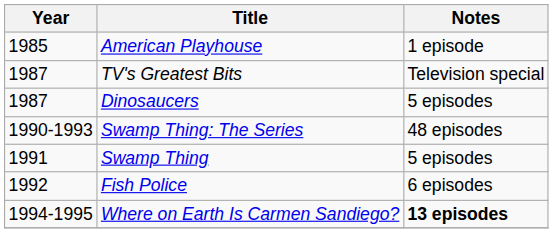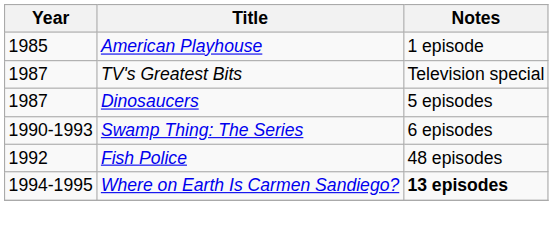 <table class="wikitable sortable plainrowheaders" style="white-space:nowrap">
 <tr>
 <th>Year</th>
 <th>Title</th>
 <th>Notes</th>
 </tr>
 <tr>
 <td>1985</td>
 <td><em><a href='#'>American Playhouse</a></em></td>
 <td>1 episode</td>
 </tr>
 <tr>
 <td>1987</td>
 <td><em>TV's Greatest Bits</em></td>
 <td>Television special</td>
 </tr>
 <tr>
 <td>1987</td>
 <td><em><a href='#'>Dinosaucers</a></em></td>
 <td>5 episodes</td>
 </tr>
 <tr>
 <td>1990-1993</td>
 <td><em><a href='#'>Swamp Thing: The Series</a></em></td>
-<td>48 episodes</td>
-</tr>
-<tr>
-<td>1991</td>
-<td><em><a href='#'>Swamp Thing</a></em></td>
-<td>5 episodes</td>
+<td>6 episodes</td>
 </tr>
 <tr>
 <td>1992</td>
 <td><em><a href='#'>Fish Police</a></em></td>
-<td>6 episodes</td>
+<td>48 episodes</td>
 </tr>
 <tr>
 <td>1994-1995</td>
 <td><em><a href='#'>Where on Earth Is Carmen Sandiego?</a></em></td>
 <td><strong>13 episodes</strong></td>
 </tr>
 <tr>
 </tr>
 </table>
